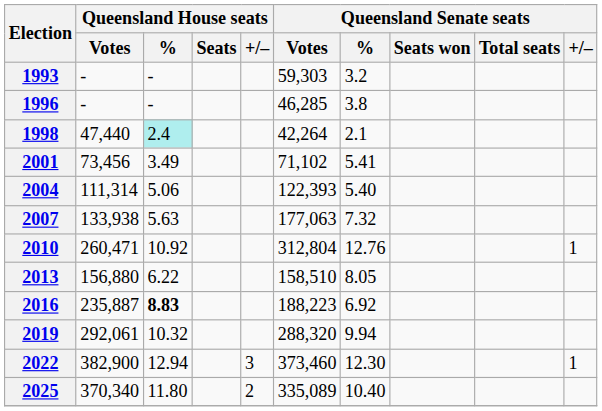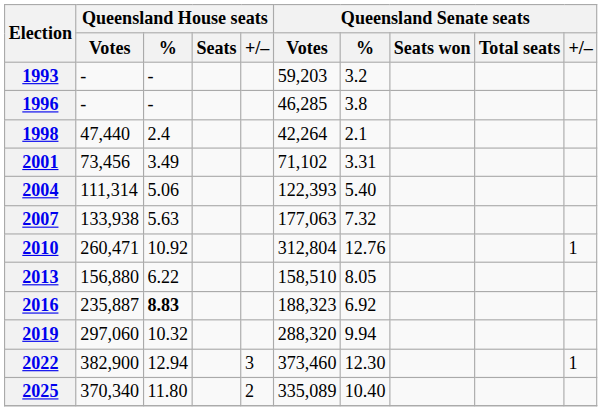 <table class="wikitable">
 <tr>
 <th rowspan=2>Election</th>
 <th colspan=4>Queensland House seats</th>
 <th colspan=5>Queensland Senate seats</th>
 </tr>
 <tr>
 <th>Votes</th>
 <th>%</th>
 <th>Seats</th>
 <th>+/–</th>
 <th>Votes</th>
 <th>%</th>
 <th>Seats won</th>
 <th>Total seats</th>
 <th>+/–</th>
 </tr>
 <tr>
 <th><a href='#'>1993</a></th>
 <td>-</td>
 <td>-</td>
 <td></td>
 <td></td>
-<td>59,303</td>
+<td>59,203</td>
 <td>3.2</td>
 <td></td>
 <td></td>
 <td></td>
 </tr>
 <tr>
 <th><a href='#'>1996</a></th>
 <td>-</td>
 <td>-</td>
 <td></td>
 <td></td>
 <td>46,285</td>
 <td>3.8</td>
 <td></td>
 <td></td>
 <td></td>
 </tr>
 <tr>
 <th><a href='#'>1998</a></th>
 <td>47,440</td>
-<td style="background: paleturquoise;">2.4</td>
+<td>2.4</td>
 <td></td>
 <td></td>
 <td>42,264</td>
 <td>2.1</td>
 <td></td>
 <td></td>
 <td></td>
 </tr>
 <tr>
 <th><a href='#'>2001</a></th>
 <td>73,456</td>
 <td>3.49</td>
 <td></td>
 <td></td>
 <td>71,102</td>
-<td>5.41</td>
+<td>3.31</td>
 <td></td>
 <td></td>
 <td></td>
 </tr>
 <tr>
 <th><a href='#'>2004</a></th>
 <td>111,314</td>
 <td>5.06</td>
 <td></td>
 <td></td>
 <td>122,393</td>
 <td>5.40</td>
 <td></td>
 <td></td>
 <td></td>
 </tr>
 <tr>
 <th><a href='#'>2007</a></th>
 <td>133,938</td>
 <td>5.63</td>
 <td></td>
 <td></td>
 <td>177,063</td>
 <td>7.32</td>
 <td></td>
 <td></td>
 <td></td>
 </tr>
 <tr>
 <th><a href='#'>2010</a></th>
 <td>260,471</td>
 <td>10.92</td>
 <td></td>
 <td></td>
 <td>312,804</td>
 <td>12.76</td>
 <td></td>
 <td></td>
 <td> 1</td>
 </tr>
 <tr>
 <th><a href='#'>2013</a></th>
 <td>156,880</td>
 <td>6.22</td>
 <td></td>
 <td></td>
 <td>158,510</td>
 <td>8.05</td>
 <td></td>
 <td></td>
 <td> </td>
 </tr>
 <tr>
 <th><a href='#'>2016</a></th>
 <td>235,887</td>
 <td><strong>8.83</strong></td>
 <td></td>
 <td></td>
-<td>188,223</td>
+<td>188,323</td>
 <td>6.92</td>
 <td></td>
 <td></td>
 <td> </td>
 </tr>
 <tr>
 <th><a href='#'>2019</a></th>
-<td>292,061</td>
+<td>297,060</td>
 <td>10.32</td>
 <td></td>
 <td></td>
 <td>288,320</td>
 <td>9.94</td>
 <td></td>
 <td></td>
 <td></td>
 </tr>
 <tr>
 <th><a href='#'>2022</a></th>
 <td>382,900</td>
 <td>12.94</td>
 <td></td>
 <td> 3</td>
 <td>373,460</td>
 <td>12.30</td>
 <td></td>
 <td></td>
 <td> 1</td>
 </tr>
 <tr>
 <th><a href='#'>2025</a></th>
 <td>370,340</td>
 <td>11.80</td>
 <td></td>
 <td> 2</td>
 <td>335,089</td>
 <td>10.40</td>
 <td></td>
 <td></td>
 <td></td>
 </tr>
 <tr>
 </tr>
 </table>
